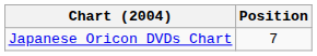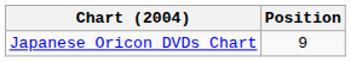 <table class="wikitable" style="text-align:center;">
 <tr>
 <th>Chart (2004)</th>
 <th>Position</th>
 </tr>
 <tr>
 <td><a href='#'>Japanese Oricon DVDs Chart</a></td>
-<td>7</td>
+<td>9</td>
 </tr>
 </table>
